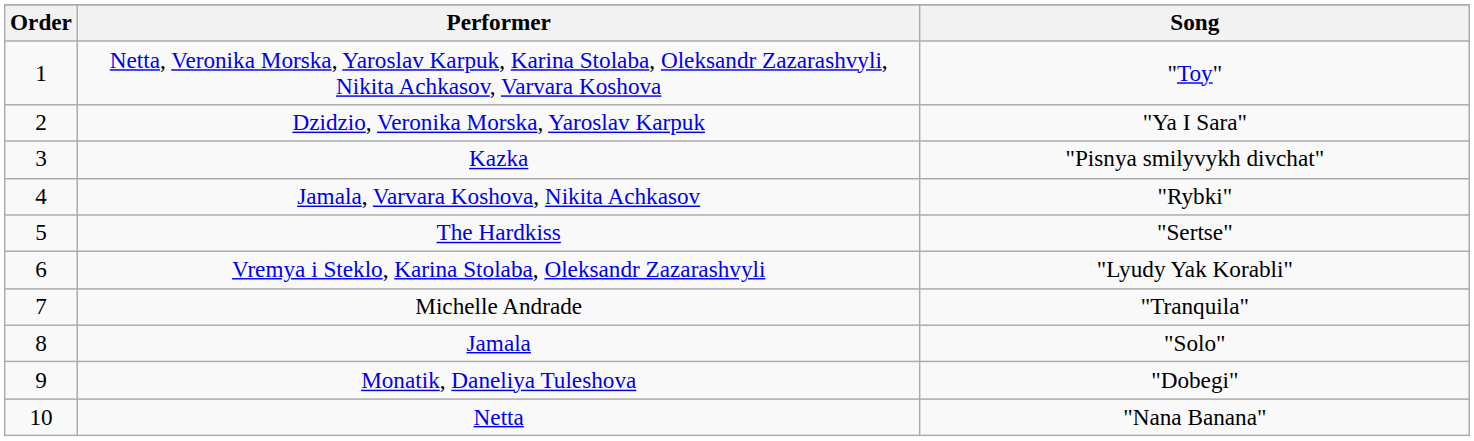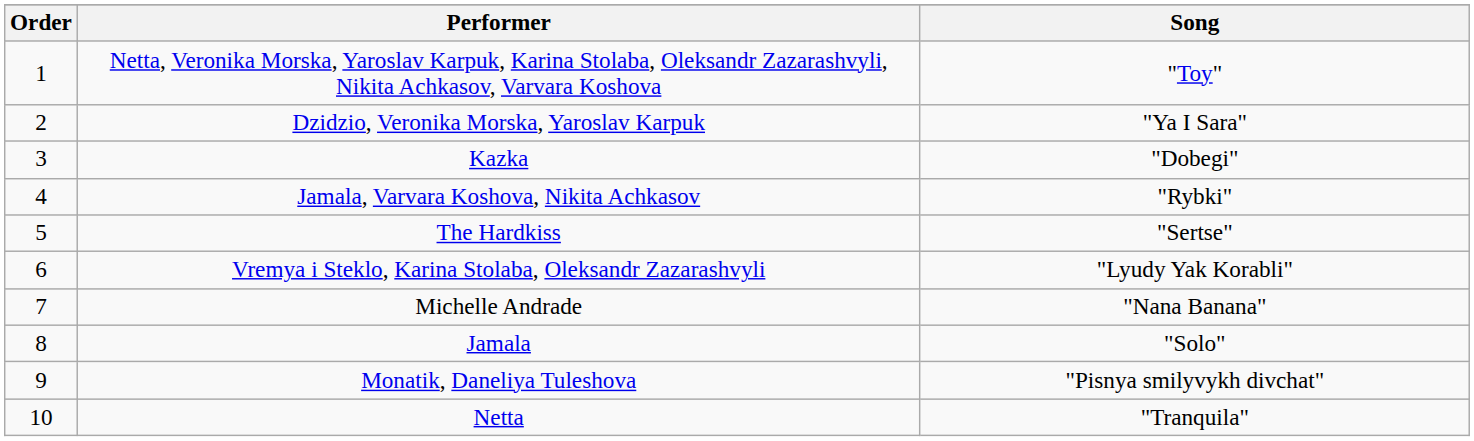 <table class="wikitable" style="text-align:center; width:80%;">
 <tr>
 </tr>
 <tr>
 <th style="width:01%;">Order</th>
 <th style="width:60%;">Performer</th>
 <th style="width:39%;">Song</th>
 </tr>
 <tr>
 <td>1</td>
 <td><a href='#'>Netta</a>, <a href='#'>Veronika Morska</a>, <a href='#'>Yaroslav Karpuk</a>, <a href='#'>Karina Stolaba</a>, <a href='#'>Oleksandr Zazarashvyli</a>, <a href='#'>Nikita Achkasov</a>, <a href='#'>Varvara Koshova</a></td>
 <td>"<a href='#'>Toy</a>"</td>
 </tr>
 <tr>
 <td>2</td>
 <td><a href='#'>Dzidzio</a>, <a href='#'>Veronika Morska</a>, <a href='#'>Yaroslav Karpuk</a></td>
 <td>"Ya I Sara"</td>
 </tr>
 <tr>
 <td>3</td>
 <td><a href='#'>Kazka</a></td>
-<td>"Pisnya smilyvykh divchat"</td>
+<td>"Dobegi"</td>
 </tr>
 <tr>
 <td>4</td>
 <td><a href='#'>Jamala</a>, <a href='#'>Varvara Koshova</a>, <a href='#'>Nikita Achkasov</a></td>
 <td>"Rybki"</td>
 </tr>
 <tr>
 <td>5</td>
 <td><a href='#'>The Hardkiss</a></td>
 <td>"Sertse"</td>
 </tr>
 <tr>
 <td>6</td>
 <td><a href='#'>Vremya i Steklo</a>, <a href='#'>Karina Stolaba</a>, <a href='#'>Oleksandr Zazarashvyli</a></td>
 <td>"Lyudy Yak Korabli"</td>
 </tr>
 <tr>
 <td>7</td>
 <td>Michelle Andrade</td>
-<td>"Tranquila"</td>
+<td>"Nana Banana"</td>
 </tr>
 <tr>
 <td>8</td>
 <td><a href='#'>Jamala</a></td>
 <td>"Solo"</td>
 </tr>
 <tr>
 <td>9</td>
 <td><a href='#'>Monatik</a>, <a href='#'>Daneliya Tuleshova</a></td>
-<td>"Dobegi"</td>
+<td>"Pisnya smilyvykh divchat"</td>
 </tr>
 <tr>
 <td>10</td>
 <td><a href='#'>Netta</a></td>
-<td>"Nana Banana"</td>
+<td>"Tranquila"</td>
 </tr>
 </table>
